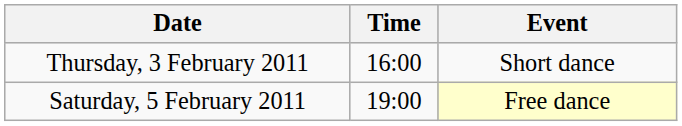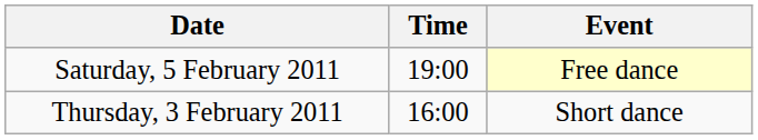 <table class = "wikitable" style="text-align:center;">
 <tr>
 <th width=220>Date</th>
 <th width=50>Time</th>
 <th width=150>Event</th>
 </tr>
 <tr>
+<td>Saturday, 5 February 2011</td>
+<td>19:00</td>
+<td bgcolor=ffffcc>Free dance</td>
+</tr>
+<tr>
 <td>Thursday, 3 February 2011</td>
 <td>16:00</td>
 <td>Short dance</td>
 </tr>
-<tr>
-<td>Saturday, 5 February 2011</td>
-<td>19:00</td>
-<td bgcolor=ffffcc>Free dance</td>
-</tr>
 </table>
